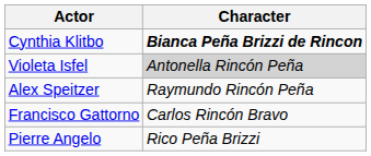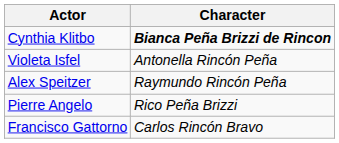 <table class="wikitable">
 <tr>
 <th>Actor</th>
 <th>Character</th>
 </tr>
 <tr>
 <td><a href='#'>Cynthia Klitbo</a></td>
 <td><strong><em>Bianca Peña Brizzi de Rincon</em></strong></td>
 </tr>
 <tr>
 <td><a href='#'>Violeta Isfel</a></td>
-<td style="background: lightgrey;"><em>Antonella Rincón Peña</em></td>
+<td><em>Antonella Rincón Peña</em></td>
 </tr>
 <tr>
 <td><a href='#'>Alex Speitzer</a></td>
 <td><em>Raymundo Rincón Peña</em></td>
 </tr>
 <tr>
+<td><a href='#'>Pierre Angelo</a></td>
+<td><em>Rico Peña Brizzi</em></td>
+</tr>
+<tr>
 <td><a href='#'>Francisco Gattorno</a></td>
 <td><em>Carlos Rincón Bravo</em></td>
 </tr>
-<tr>
-<td><a href='#'>Pierre Angelo</a></td>
-<td><em>Rico Peña Brizzi</em></td>
-</tr>
 </table>
